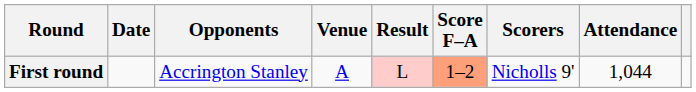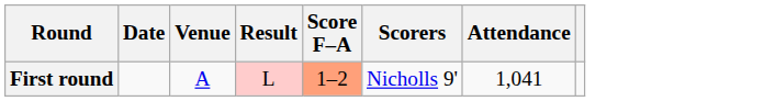 <table class="wikitable plainrowheaders" style="text-align:center">
 <tr>
 <th scope="col">Round</th>
 <th scope="col">Date</th>
-<th scope="col">Opponents</th>
 <th scope="col">Venue</th>
 <th scope="col">Result</th>
 <th scope="col">Score<br>F–A</th>
 <th scope="col">Scorers</th>
 <th scope="col">Attendance</th>
 <th scope="col"></th>
 </tr>
 <tr>
 <th scope=row>First round</th>
 <td align=left></td>
-<td align=left><a href='#'>Accrington Stanley</a></td>
 <td><a href='#'>A</a></td>
 <td bgcolor="#FFCCCC">L</td>
 <td style="background: lightsalmon;">1–2</td>
 <td align=left><a href='#'>Nicholls</a> 9'</td>
-<td>1,044</td>
+<td>1,041</td>
 <td></td>
 </tr>
 </table>
